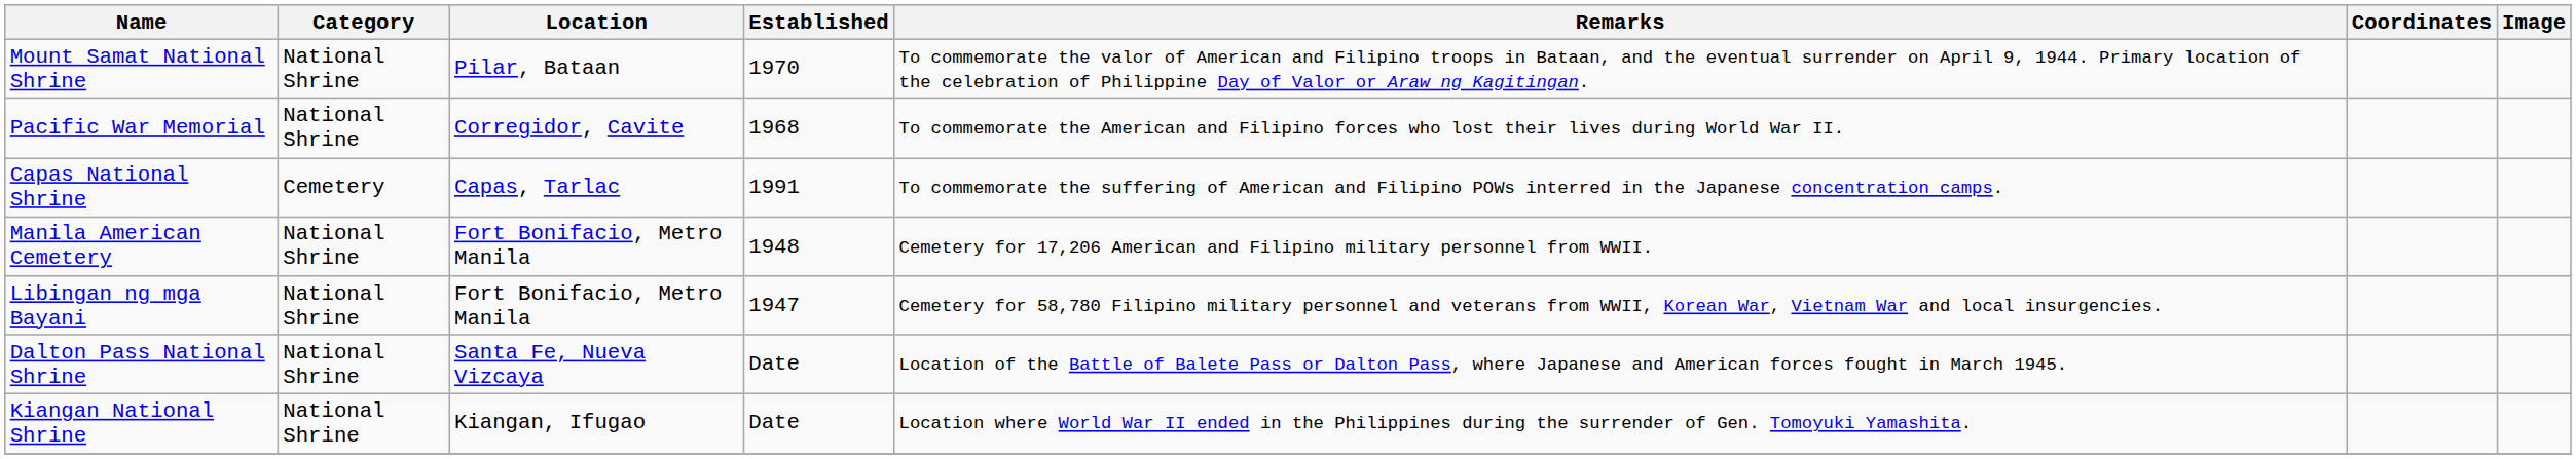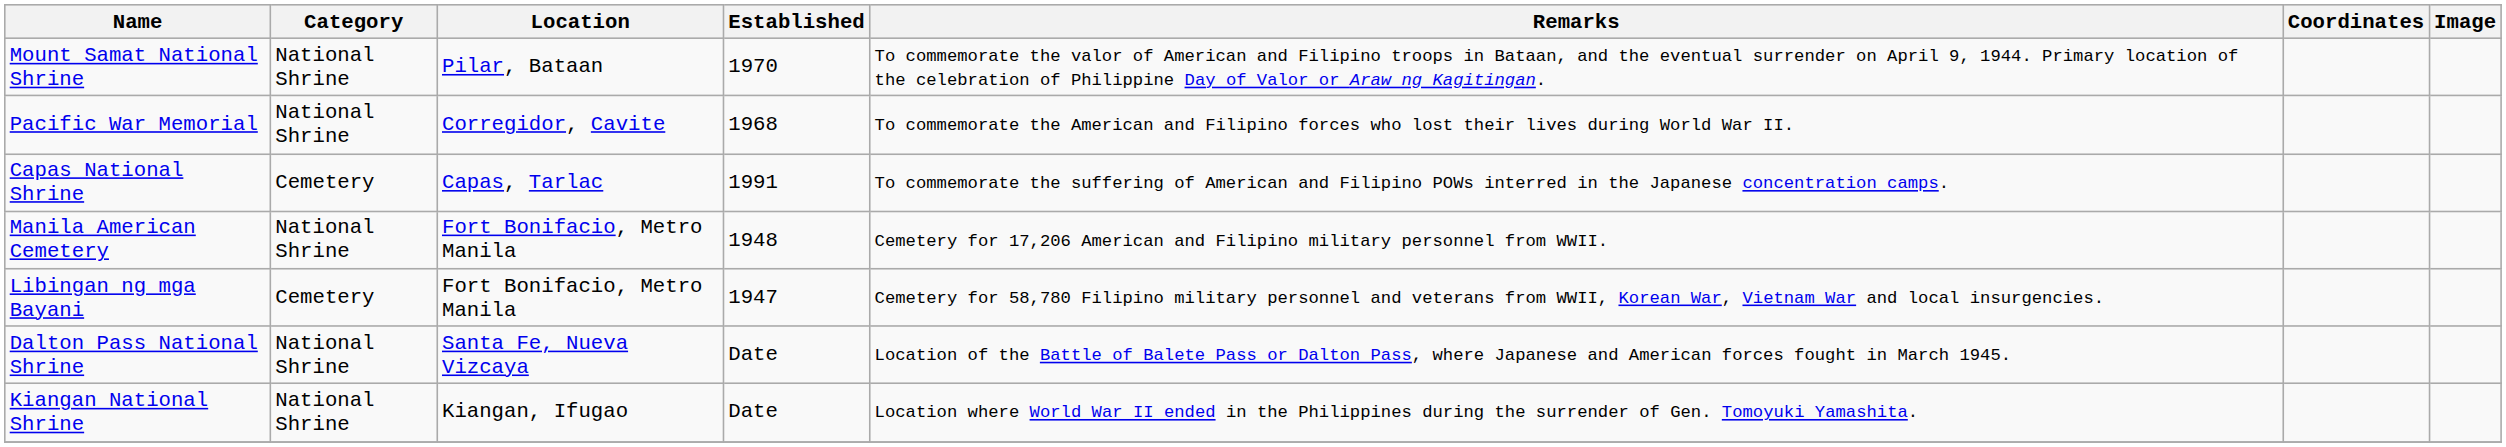 <table class="wikitable sortable">
 <tr>
 <th>Name</th>
 <th>Category</th>
 <th>Location</th>
 <th>Established</th>
 <th>Remarks</th>
 <th>Coordinates</th>
 <th>Image</th>
 </tr>
 <tr>
 <td><a href='#'>Mount Samat National Shrine</a></td>
 <td>National Shrine</td>
 <td><a href='#'>Pilar</a>, Bataan</td>
 <td>1970</td>
 <td><small>To commemorate the valor of American and Filipino troops in Bataan, and the eventual surrender on April 9, 1944. Primary location of the celebration of Philippine <a href='#'>Day of Valor or <em>Araw ng Kagitingan</em></a>.</small></td>
 <td></td>
 <td><br></td>
 </tr>
 <tr>
 <td><a href='#'>Pacific War Memorial</a></td>
 <td>National Shrine</td>
 <td><a href='#'>Corregidor</a>, <a href='#'>Cavite</a></td>
 <td>1968</td>
 <td><small>To commemorate the American and Filipino forces who lost their lives during World War II.</small></td>
 <td></td>
 <td><br></td>
 </tr>
 <tr>
 <td><a href='#'>Capas National Shrine</a></td>
 <td>Cemetery</td>
 <td><a href='#'>Capas</a>, <a href='#'>Tarlac</a></td>
 <td>1991</td>
 <td><small>To commemorate the suffering of American and Filipino POWs interred in the Japanese <a href='#'>concentration camps</a>.</small></td>
 <td></td>
 <td><br></td>
 </tr>
 <tr>
 <td><a href='#'>Manila American Cemetery</a></td>
 <td>National Shrine</td>
 <td><a href='#'>Fort Bonifacio</a>, Metro Manila</td>
 <td>1948</td>
 <td><small>Cemetery for 17,206 American and Filipino military personnel from WWII.</small></td>
 <td></td>
 <td><br></td>
 </tr>
 <tr>
 <td><a href='#'>Libingan ng mga Bayani</a></td>
-<td>National Shrine</td>
+<td>Cemetery</td>
 <td>Fort Bonifacio, Metro Manila</td>
 <td>1947</td>
 <td><small>Cemetery for 58,780 Filipino military personnel and veterans from WWII, <a href='#'>Korean War</a>, <a href='#'>Vietnam War</a> and local insurgencies.</small></td>
 <td></td>
 <td><br></td>
 </tr>
 <tr>
 <td><a href='#'>Dalton Pass National Shrine</a></td>
 <td>National Shrine</td>
 <td><a href='#'>Santa Fe, Nueva Vizcaya</a></td>
 <td>Date</td>
 <td><small>Location of the <a href='#'>Battle of Balete Pass or Dalton Pass</a>, where Japanese and American forces fought in March 1945.</small></td>
 <td></td>
 <td><br></td>
 </tr>
 <tr>
 <td><a href='#'>Kiangan National Shrine</a></td>
 <td>National Shrine</td>
 <td>Kiangan, Ifugao</td>
 <td>Date</td>
 <td><small>Location where <a href='#'>World War II ended</a> in the Philippines during the surrender of Gen. <a href='#'>Tomoyuki Yamashita</a>.</small></td>
 <td></td>
 <td><br></td>
 </tr>
 <tr>
 </tr>
 </table>
